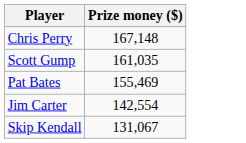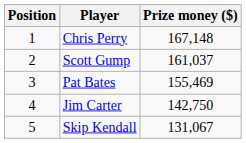 <table class="wikitable">
 <tr>
+<th>Position</th>
 <th>Player</th>
 <th>Prize money ($)</th>
 </tr>
 <tr>
+<td align=center>1</td>
 <td> <a href='#'>Chris Perry</a></td>
 <td align=center>167,148</td>
 </tr>
 <tr>
+<td align=center>2</td>
 <td> <a href='#'>Scott Gump</a></td>
-<td align=center>161,035</td>
+<td align=center>161,037</td>
 </tr>
 <tr>
+<td align=center>3</td>
 <td> <a href='#'>Pat Bates</a></td>
 <td align=center>155,469</td>
 </tr>
 <tr>
+<td align=center>4</td>
 <td> <a href='#'>Jim Carter</a></td>
-<td align=center>142,554</td>
+<td align=center>142,750</td>
 </tr>
 <tr>
+<td align=center>5</td>
 <td> <a href='#'>Skip Kendall</a></td>
 <td align=center>131,067</td>
 </tr>
 </table>
